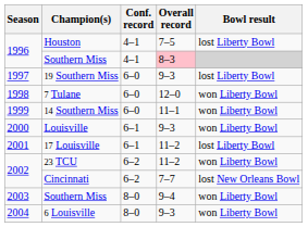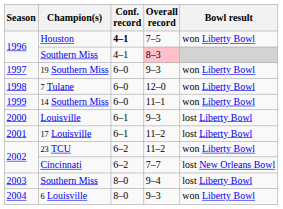 <table class="wikitable">
 <tr>
 <th>Season</th>
 <th>Champion(s)</th>
 <th>Conf.<br>record</th>
 <th>Overall<br>record</th>
 <th>Bowl result</th>
 </tr>
 <tr>
 <td rowspan=2><a href='#'>1996</a></td>
 <td><a href='#'>Houston</a></td>
-<td>4–1</td>
+<td><strong>4–1</strong></td>
 <td>7–5</td>
-<td>lost <a href='#'>Liberty Bowl</a></td>
+<td>won <a href='#'>Liberty Bowl</a></td>
 </tr>
 <tr>
 <td><a href='#'>Southern Miss</a></td>
 <td>4–1</td>
 <td style="background: pink;">8–3</td>
 <td bgcolor=lightgrey> </td>
 </tr>
 <tr>
 <td><a href='#'>1997</a></td>
 <td><small>19</small> <a href='#'>Southern Miss</a></td>
 <td>6–0</td>
 <td>9–3</td>
-<td>lost <a href='#'>Liberty Bowl</a></td>
+<td>won <a href='#'>Liberty Bowl</a></td>
 </tr>
 <tr>
 <td><a href='#'>1998</a></td>
 <td><small>7</small> <a href='#'>Tulane</a></td>
 <td>6–0</td>
 <td>12–0</td>
 <td>won <a href='#'>Liberty Bowl</a></td>
 </tr>
 <tr>
 <td><a href='#'>1999</a></td>
 <td><small>14</small> <a href='#'>Southern Miss</a></td>
 <td>6–0</td>
 <td>11–1</td>
 <td>won <a href='#'>Liberty Bowl</a></td>
 </tr>
 <tr>
 <td><a href='#'>2000</a></td>
 <td><a href='#'>Louisville</a></td>
 <td>6–1</td>
 <td>9–3</td>
-<td>won <a href='#'>Liberty Bowl</a></td>
+<td>lost <a href='#'>Liberty Bowl</a></td>
 </tr>
 <tr>
 <td><a href='#'>2001</a></td>
 <td><small>17</small> <a href='#'>Louisville</a></td>
 <td>6–1</td>
 <td>11–2</td>
 <td>lost <a href='#'>Liberty Bowl</a></td>
 </tr>
 <tr>
 <td rowspan=2><a href='#'>2002</a></td>
 <td><small>23</small> <a href='#'>TCU</a></td>
 <td>6–2</td>
 <td>11–2</td>
 <td>won <a href='#'>Liberty Bowl</a> </td>
 </tr>
 <tr>
 <td><a href='#'>Cincinnati</a></td>
 <td>6–2</td>
 <td>7–7</td>
 <td>lost <a href='#'>New Orleans Bowl</a></td>
 </tr>
 <tr>
 <td><a href='#'>2003</a></td>
 <td><a href='#'>Southern Miss</a></td>
 <td>8–0</td>
 <td>9–4</td>
-<td>won <a href='#'>Liberty Bowl</a></td>
+<td>lost <a href='#'>Liberty Bowl</a></td>
 </tr>
 <tr>
 <td><a href='#'>2004</a></td>
 <td><small>6</small> <a href='#'>Louisville</a></td>
 <td>8–0</td>
 <td>9–3</td>
 <td>won <a href='#'>Liberty Bowl</a></td>
 </tr>
 </table>
